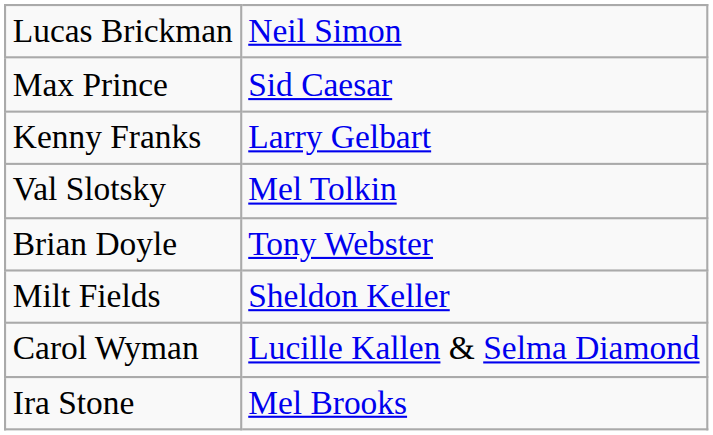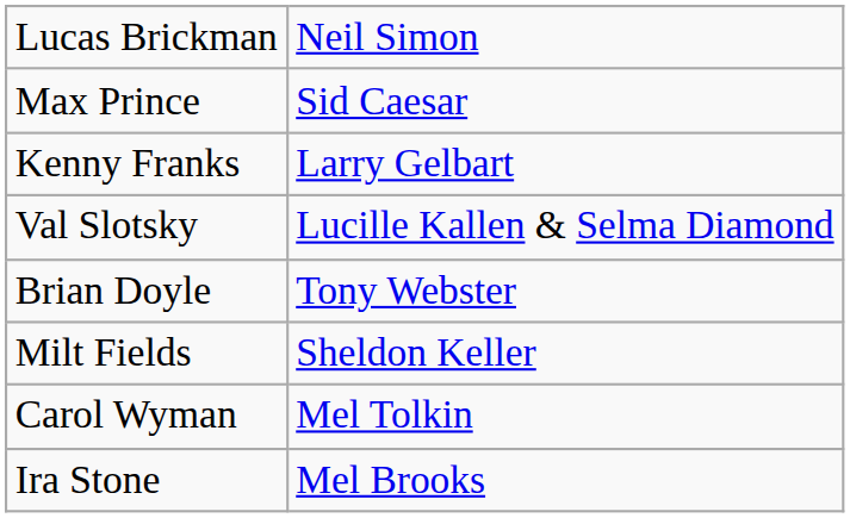 <table class="wikitable">
 <tr>
 <td>Lucas Brickman</td>
 <td><a href='#'>Neil Simon</a></td>
 </tr>
 <tr>
 <td>Max Prince</td>
 <td><a href='#'>Sid Caesar</a></td>
 </tr>
 <tr>
 <td>Kenny Franks</td>
 <td><a href='#'>Larry Gelbart</a></td>
 </tr>
 <tr>
 <td>Val Slotsky</td>
-<td><a href='#'>Mel Tolkin</a></td>
+<td><a href='#'>Lucille Kallen</a> & <a href='#'>Selma Diamond</a></td>
 </tr>
 <tr>
 <td>Brian Doyle</td>
 <td><a href='#'>Tony Webster</a></td>
 </tr>
 <tr>
 <td>Milt Fields</td>
 <td><a href='#'>Sheldon Keller</a></td>
 </tr>
 <tr>
 <td>Carol Wyman</td>
-<td><a href='#'>Lucille Kallen</a> & <a href='#'>Selma Diamond</a></td>
+<td><a href='#'>Mel Tolkin</a></td>
 </tr>
 <tr>
 <td>Ira Stone</td>
 <td><a href='#'>Mel Brooks</a></td>
 </tr>
 </table>
